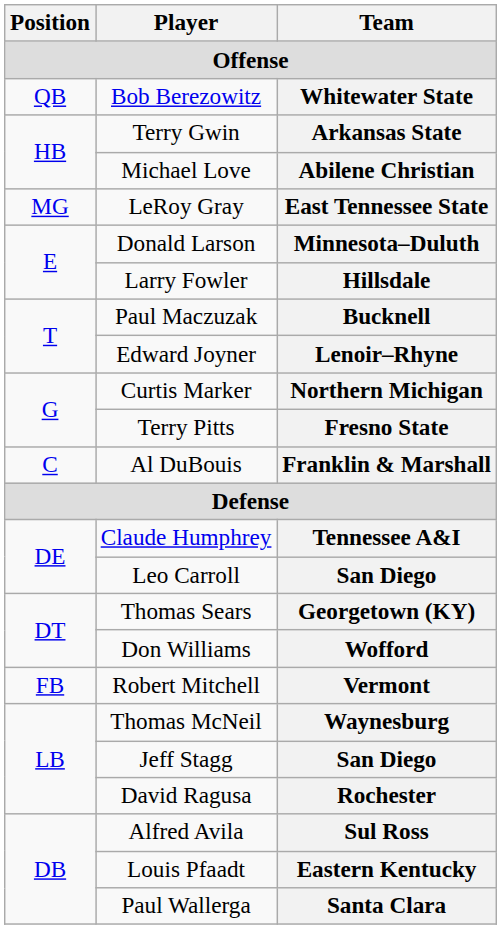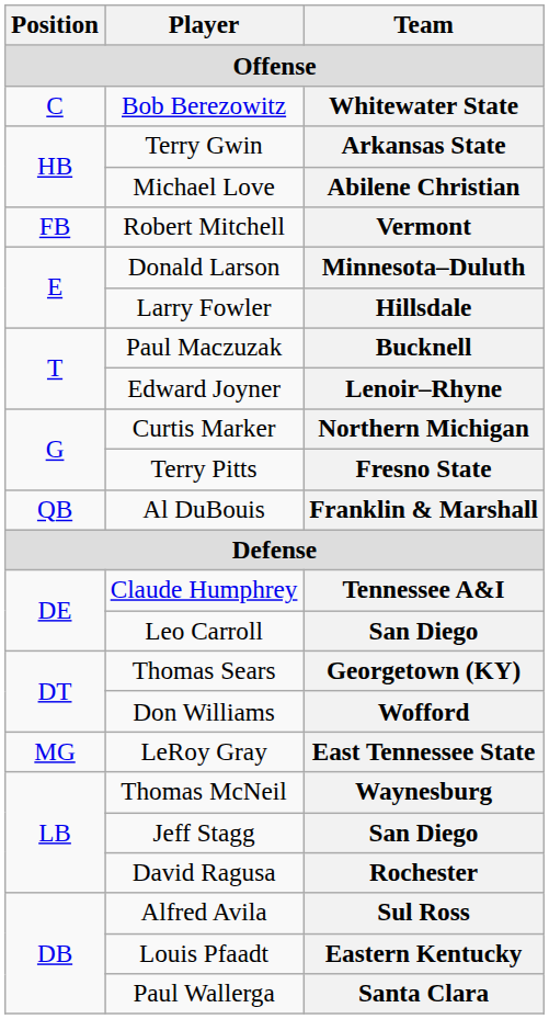 <table class="wikitable">
 <tr>
 <th>Position</th>
 <th>Player</th>
 <th>Team</th>
 </tr>
 <tr>
 <td colspan="3" style="text-align:center; background:#ddd;"><strong>Offense </strong></td>
 </tr>
 <tr style="text-align:center;">
-<td><a href='#'>QB</a></td>
+<td><a href='#'>C</a></td>
 <td><a href='#'>Bob Berezowitz</a></td>
 <th Style = >Whitewater State</th>
 </tr>
 <tr style="text-align:center;">
 <td rowspan="2"><a href='#'>HB</a></td>
 <td>Terry Gwin</td>
 <th Style = >Arkansas State</th>
 </tr>
 <tr style="text-align:center;">
 <td>Michael Love</td>
 <th Style = >Abilene Christian</th>
 </tr>
 <tr style="text-align:center;">
-<td><a href='#'>MG</a></td>
-<td>LeRoy Gray</td>
-<th Style = >East Tennessee State</th>
+<td><a href='#'>FB</a></td>
+<td>Robert Mitchell</td>
+<th Style = >Vermont</th>
 </tr>
 <tr style="text-align:center;">
 <td rowspan="2"><a href='#'>E</a></td>
 <td>Donald Larson</td>
 <th Style = >Minnesota–Duluth</th>
 </tr>
 <tr style="text-align:center;">
 <td>Larry Fowler</td>
 <th Style = >Hillsdale</th>
 </tr>
 <tr style="text-align:center;">
 <td rowspan="2"><a href='#'>T</a></td>
 <td>Paul Maczuzak</td>
 <th Style = >Bucknell</th>
 </tr>
 <tr style="text-align:center;">
 <td>Edward Joyner</td>
 <th Style = >Lenoir–Rhyne</th>
 </tr>
 <tr style="text-align:center;">
 <td rowspan="2"><a href='#'>G</a></td>
 <td>Curtis Marker</td>
 <th Style = >Northern Michigan</th>
 </tr>
 <tr style="text-align:center;">
 <td>Terry Pitts</td>
 <th Style = >Fresno State</th>
 </tr>
 <tr style="text-align:center;">
-<td><a href='#'>C</a></td>
+<td><a href='#'>QB</a></td>
 <td>Al DuBouis</td>
 <th Style = >Franklin & Marshall</th>
 </tr>
 <tr>
 <td colspan="3" style="text-align:center; background:#ddd;"><strong>Defense</strong></td>
 </tr>
 <tr style="text-align:center;">
 <td rowspan="2"><a href='#'>DE</a></td>
 <td><a href='#'>Claude Humphrey</a></td>
 <th Style = >Tennessee A&I</th>
 </tr>
 <tr style="text-align:center;">
 <td>Leo Carroll</td>
 <th Style = >San Diego</th>
 </tr>
 <tr style="text-align:center;">
 <td rowspan="2"><a href='#'>DT</a></td>
 <td>Thomas Sears</td>
 <th Style = >Georgetown (KY)</th>
 </tr>
 <tr style="text-align:center;">
 <td>Don Williams</td>
 <th Style = >Wofford</th>
 </tr>
 <tr style="text-align:center;">
-<td><a href='#'>FB</a></td>
-<td>Robert Mitchell</td>
-<th Style = >Vermont</th>
+<td><a href='#'>MG</a></td>
+<td>LeRoy Gray</td>
+<th Style = >East Tennessee State</th>
 </tr>
 <tr style="text-align:center;">
 <td rowspan="3"><a href='#'>LB</a></td>
 <td>Thomas McNeil</td>
 <th Style = >Waynesburg</th>
 </tr>
 <tr style="text-align:center;">
 <td>Jeff Stagg</td>
 <th Style = >San Diego</th>
 </tr>
 <tr style="text-align:center;">
 <td>David Ragusa</td>
 <th Style = >Rochester</th>
 </tr>
 <tr style="text-align:center;">
 <td rowspan="3"><a href='#'>DB</a></td>
 <td>Alfred Avila</td>
 <th Style = >Sul Ross</th>
 </tr>
 <tr style="text-align:center;">
 <td>Louis Pfaadt</td>
 <th Style = >Eastern Kentucky</th>
 </tr>
 <tr style="text-align:center;">
 <td>Paul Wallerga</td>
 <th Style = >Santa Clara</th>
 </tr>
 </table>
